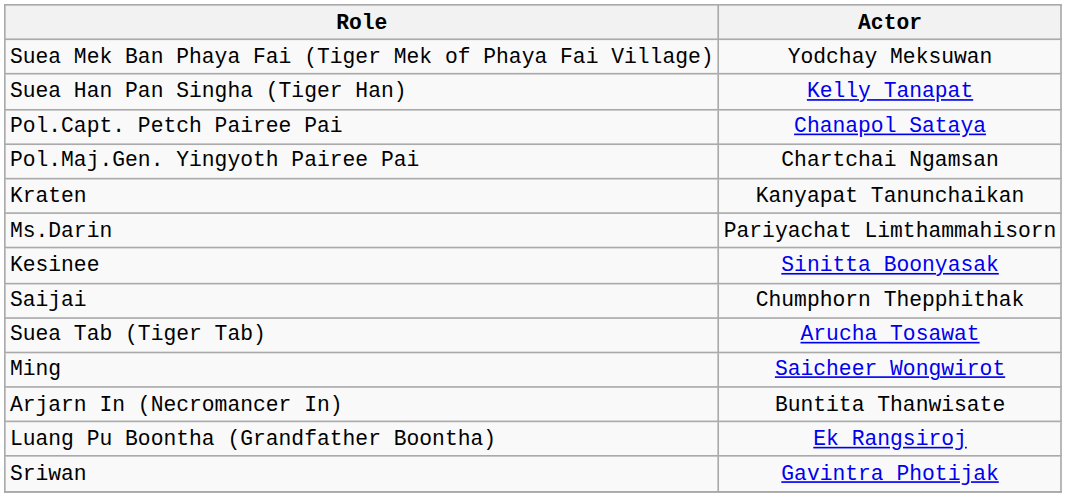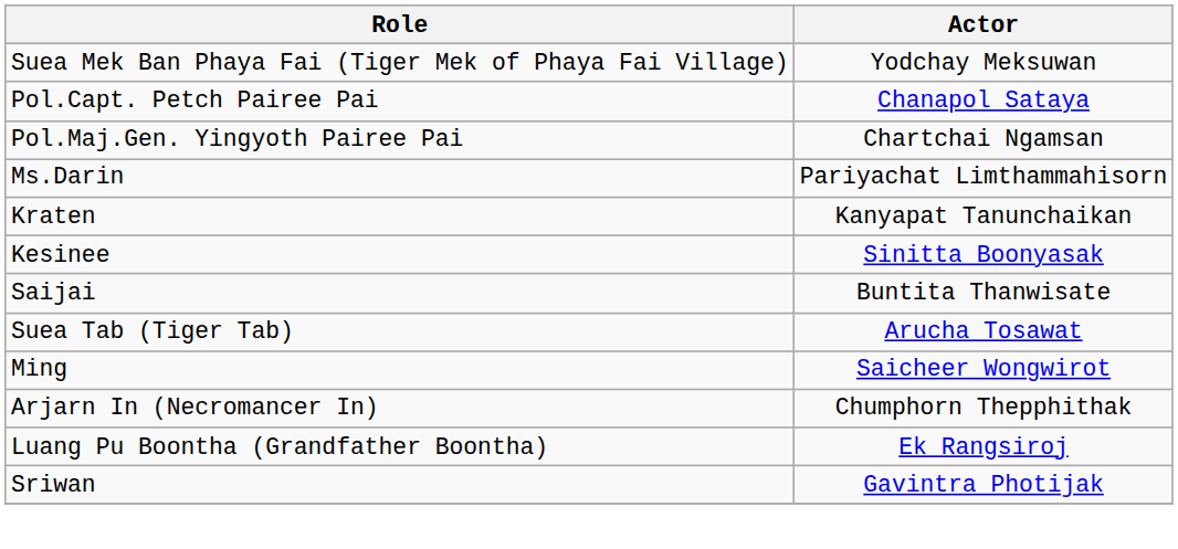 <table class="wikitable">
 <tr>
 <th>Role</th>
 <th>Actor</th>
 </tr>
 <tr>
 <td>Suea Mek Ban Phaya Fai (Tiger Mek of Phaya Fai Village)</td>
 <td align="center">Yodchay Meksuwan</td>
 </tr>
 <tr>
-<td>Suea Han Pan Singha (Tiger Han)</td>
-<td align="center"><a href='#'>Kelly Tanapat</a></td>
-</tr>
-<tr>
 <td>Pol.Capt. Petch Pairee Pai</td>
 <td align="center"><a href='#'>Chanapol Sataya</a></td>
 </tr>
 <tr>
 <td>Pol.Maj.Gen. Yingyoth Pairee Pai</td>
 <td align="center">Chartchai Ngamsan</td>
 </tr>
 <tr>
+<td>Ms.Darin</td>
+<td align="center">Pariyachat Limthammahisorn</td>
+</tr>
+<tr>
 <td>Kraten</td>
 <td align="center">Kanyapat Tanunchaikan</td>
-</tr>
-<tr>
-<td>Ms.Darin</td>
-<td align="center">Pariyachat Limthammahisorn</td>
 </tr>
 <tr>
 <td>Kesinee</td>
 <td align="center"><a href='#'>Sinitta Boonyasak</a></td>
 </tr>
 <tr>
 <td>Saijai</td>
-<td align="center">Chumphorn Thepphithak</td>
+<td align="center">Buntita Thanwisate</td>
 </tr>
 <tr>
 <td>Suea Tab (Tiger Tab)</td>
 <td align="center"><a href='#'>Arucha Tosawat</a></td>
 </tr>
 <tr>
 <td>Ming</td>
 <td align="center"><a href='#'>Saicheer Wongwirot</a></td>
 </tr>
 <tr>
 <td>Arjarn In (Necromancer In)</td>
-<td align="center">Buntita Thanwisate</td>
+<td align="center">Chumphorn Thepphithak</td>
 </tr>
 <tr>
 <td>Luang Pu Boontha (Grandfather Boontha)</td>
 <td align="center"><a href='#'>Ek Rangsiroj</a></td>
 </tr>
 <tr>
 <td>Sriwan</td>
 <td align="center"><a href='#'>Gavintra Photijak</a></td>
 </tr>
 <tr>
 </tr>
 </table>
